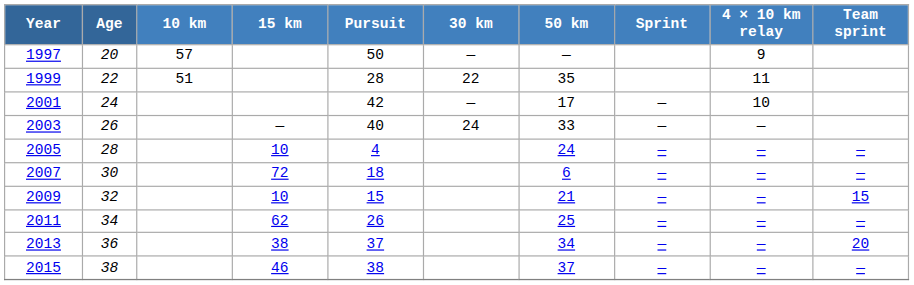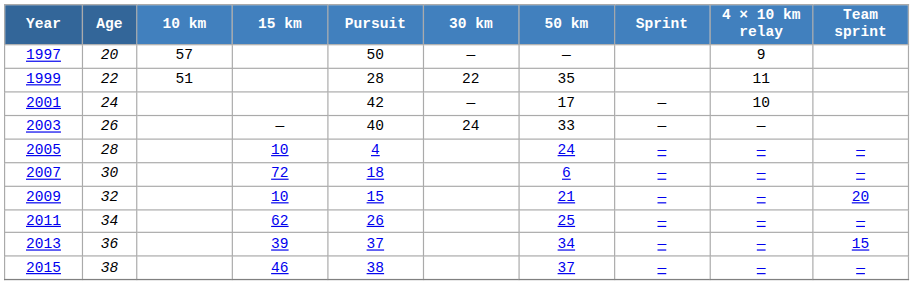 <table class="wikitable" style="font-size:95%; text-align:center; border:grey solid 1px; border-collapse:collapse; background:#ffffff;">
 <tr>
 <th style="background-color:#369; color:white; width:60px;"> Year </th>
 <th style="background-color:#369; color:white; width:40px;"> Age </th>
 <th style="background-color:#4180be; color:white; width:75px;"> 10 km </th>
 <th style="background-color:#4180be; color:white; width:75px;"> 15 km </th>
 <th style="background-color:#4180be; color:white; width:75px;"> Pursuit </th>
 <th style="background-color:#4180be; color:white; width:75px;"> 30 km </th>
 <th style="background-color:#4180be; color:white; width:75px;"> 50 km </th>
 <th style="background-color:#4180be; color:white; width:75px;"> Sprint </th>
 <th style="background-color:#4180be; color:white; width:75px;"> 4 × 10 km <br> relay </th>
 <th style="background-color:#4180be; color:white; width:75px;"> Team <br> sprint </th>
 </tr>
 <tr>
 <td><a href='#'>1997</a></td>
 <td><em>20</em></td>
 <td>57</td>
 <td></td>
 <td>50</td>
 <td>—</td>
 <td>—</td>
 <td></td>
 <td>9</td>
 <td></td>
 </tr>
 <tr>
 <td><a href='#'>1999</a></td>
 <td><em>22</em></td>
 <td>51</td>
 <td></td>
 <td>28</td>
 <td>22</td>
 <td>35</td>
 <td></td>
 <td>11</td>
 <td></td>
 </tr>
 <tr>
 <td><a href='#'>2001</a></td>
 <td><em>24</em></td>
 <td></td>
 <td></td>
 <td>42</td>
 <td>—</td>
 <td>17</td>
 <td>—</td>
 <td>10</td>
 <td></td>
 </tr>
 <tr>
 <td><a href='#'>2003</a></td>
 <td><em>26</em></td>
 <td></td>
 <td>—</td>
 <td>40</td>
 <td>24</td>
 <td>33</td>
 <td>—</td>
 <td>—</td>
 <td></td>
 </tr>
 <tr>
 <td><a href='#'>2005</a></td>
 <td><em>28</em></td>
 <td></td>
 <td><a href='#'>10</a></td>
 <td><a href='#'>4</a></td>
 <td></td>
 <td><a href='#'>24</a></td>
 <td><a href='#'>—</a></td>
 <td><a href='#'>—</a></td>
 <td><a href='#'>—</a></td>
 </tr>
 <tr>
 <td><a href='#'>2007</a></td>
 <td><em>30</em></td>
 <td></td>
 <td><a href='#'>72</a></td>
 <td><a href='#'>18</a></td>
 <td></td>
 <td><a href='#'>6</a></td>
 <td><a href='#'>—</a></td>
 <td><a href='#'>—</a></td>
 <td><a href='#'>—</a></td>
 </tr>
 <tr>
 <td><a href='#'>2009</a></td>
 <td><em>32</em></td>
 <td></td>
 <td><a href='#'>10</a></td>
 <td><a href='#'>15</a></td>
 <td></td>
 <td><a href='#'>21</a></td>
 <td><a href='#'>—</a></td>
 <td><a href='#'>—</a></td>
-<td><a href='#'>15</a></td>
+<td><a href='#'>20</a></td>
 </tr>
 <tr>
 <td><a href='#'>2011</a></td>
 <td><em>34</em></td>
 <td></td>
 <td><a href='#'>62</a></td>
 <td><a href='#'>26</a></td>
 <td></td>
 <td><a href='#'>25</a></td>
 <td><a href='#'>—</a></td>
 <td><a href='#'>—</a></td>
 <td><a href='#'>—</a></td>
 </tr>
 <tr>
 <td><a href='#'>2013</a></td>
 <td><em>36</em></td>
 <td></td>
-<td><a href='#'>38</a></td>
+<td><a href='#'>39</a></td>
 <td><a href='#'>37</a></td>
 <td></td>
 <td><a href='#'>34</a></td>
 <td><a href='#'>—</a></td>
 <td><a href='#'>—</a></td>
-<td><a href='#'>20</a></td>
+<td><a href='#'>15</a></td>
 </tr>
 <tr>
 <td><a href='#'>2015</a></td>
 <td><em>38</em></td>
 <td></td>
 <td><a href='#'>46</a></td>
 <td><a href='#'>38</a></td>
 <td></td>
 <td><a href='#'>37</a></td>
 <td><a href='#'>—</a></td>
 <td><a href='#'>—</a></td>
 <td><a href='#'>—</a></td>
 </tr>
 <tr>
 </tr>
 </table>
